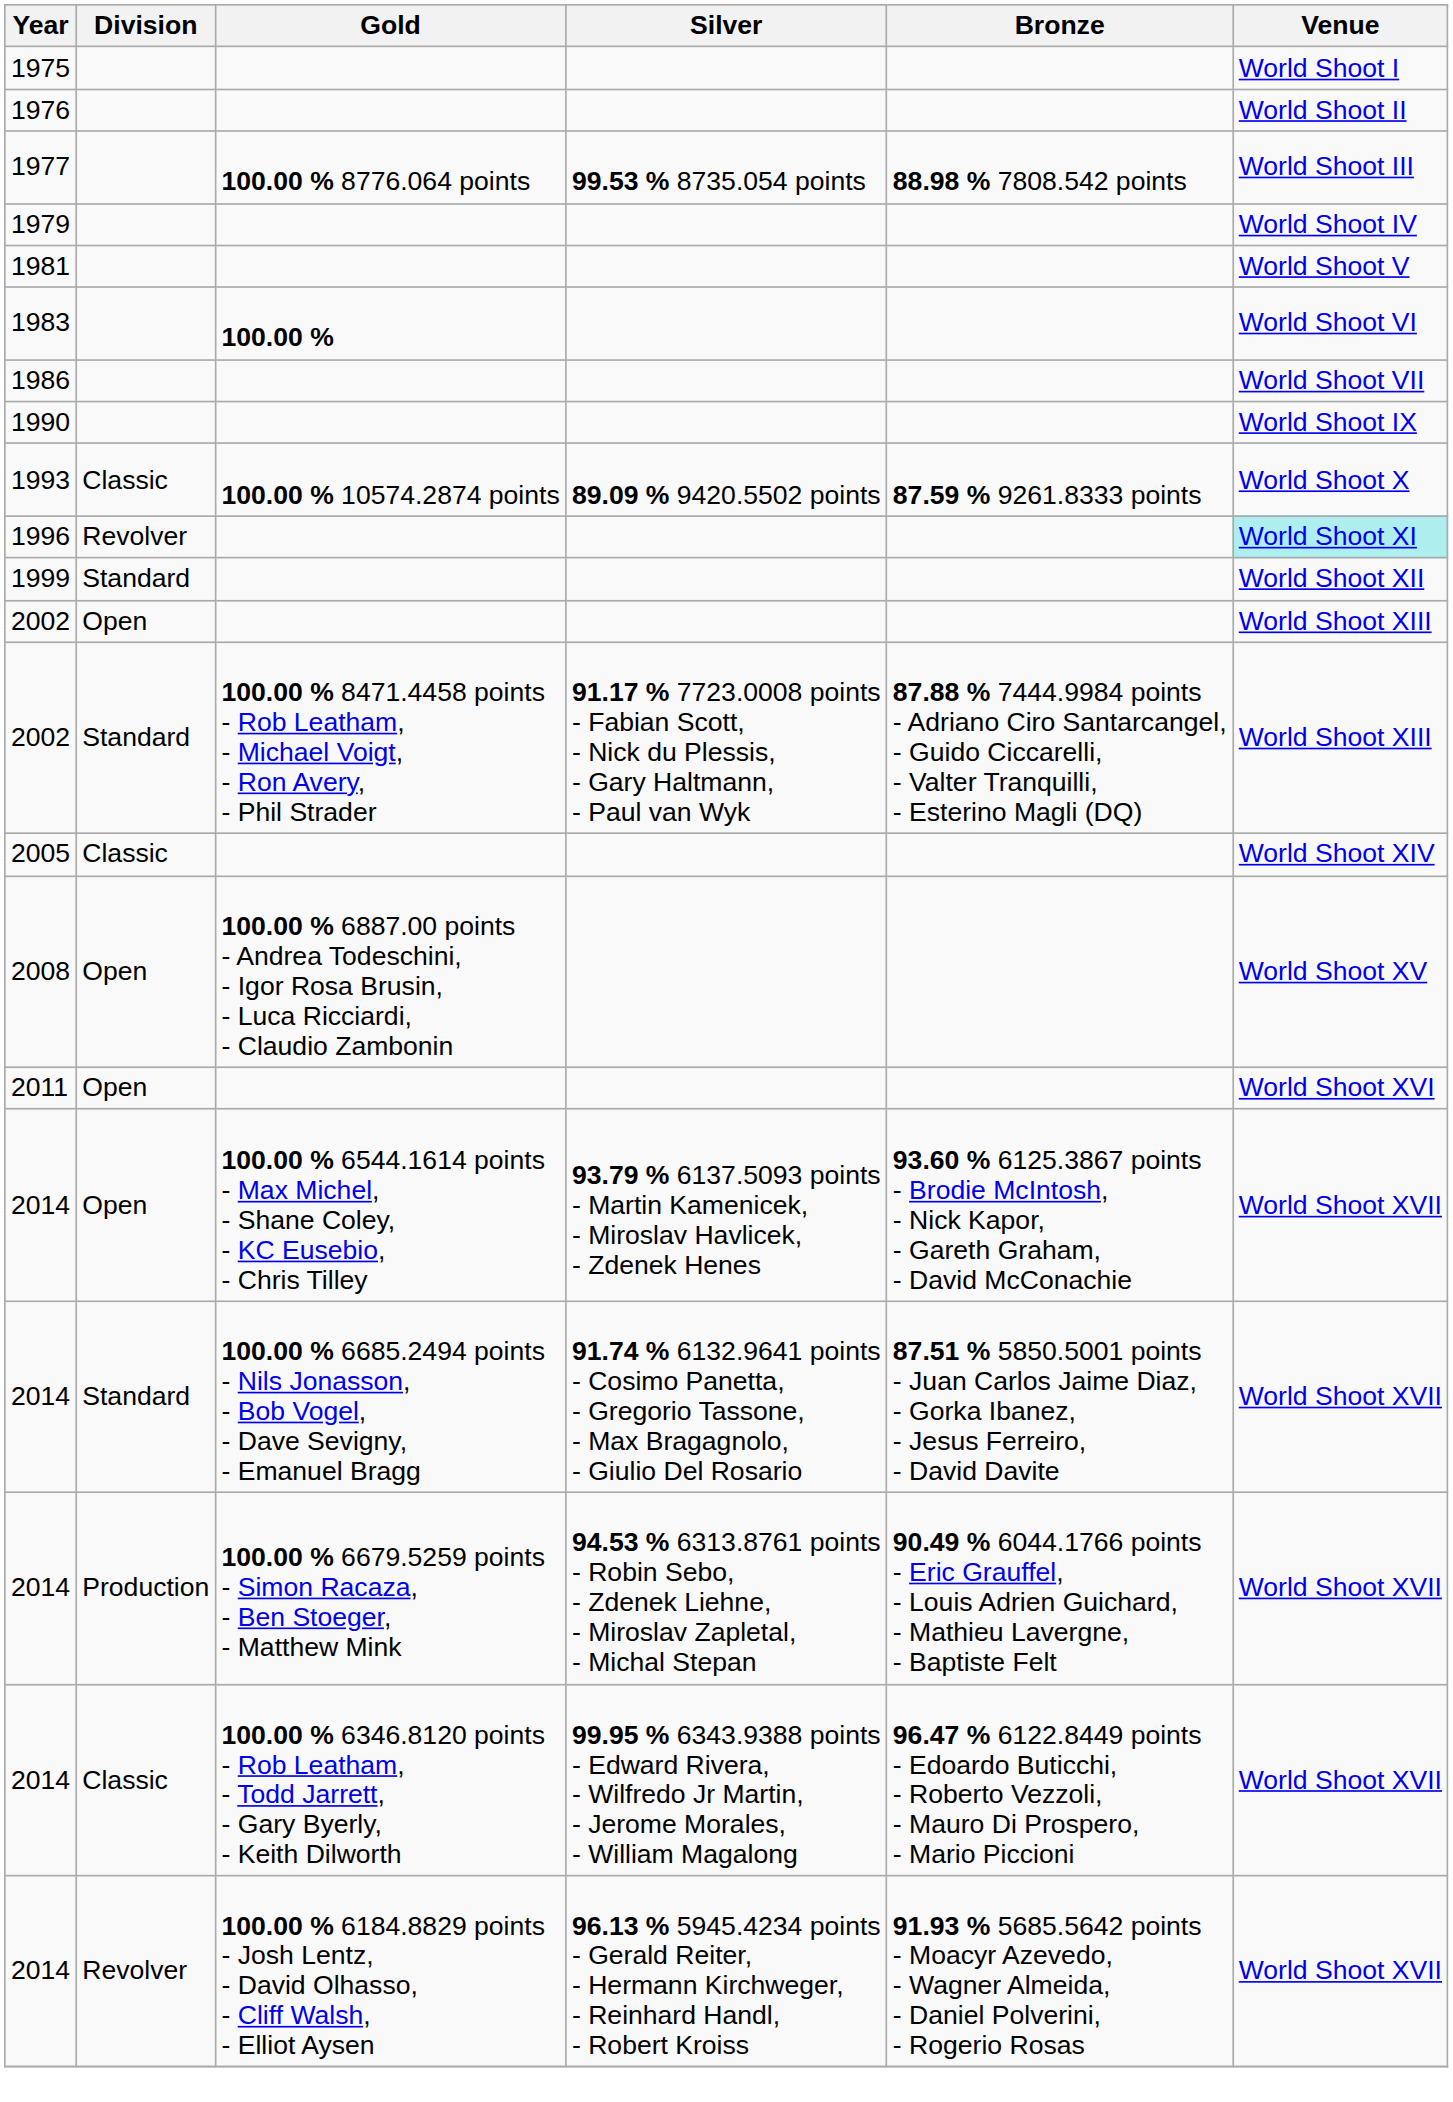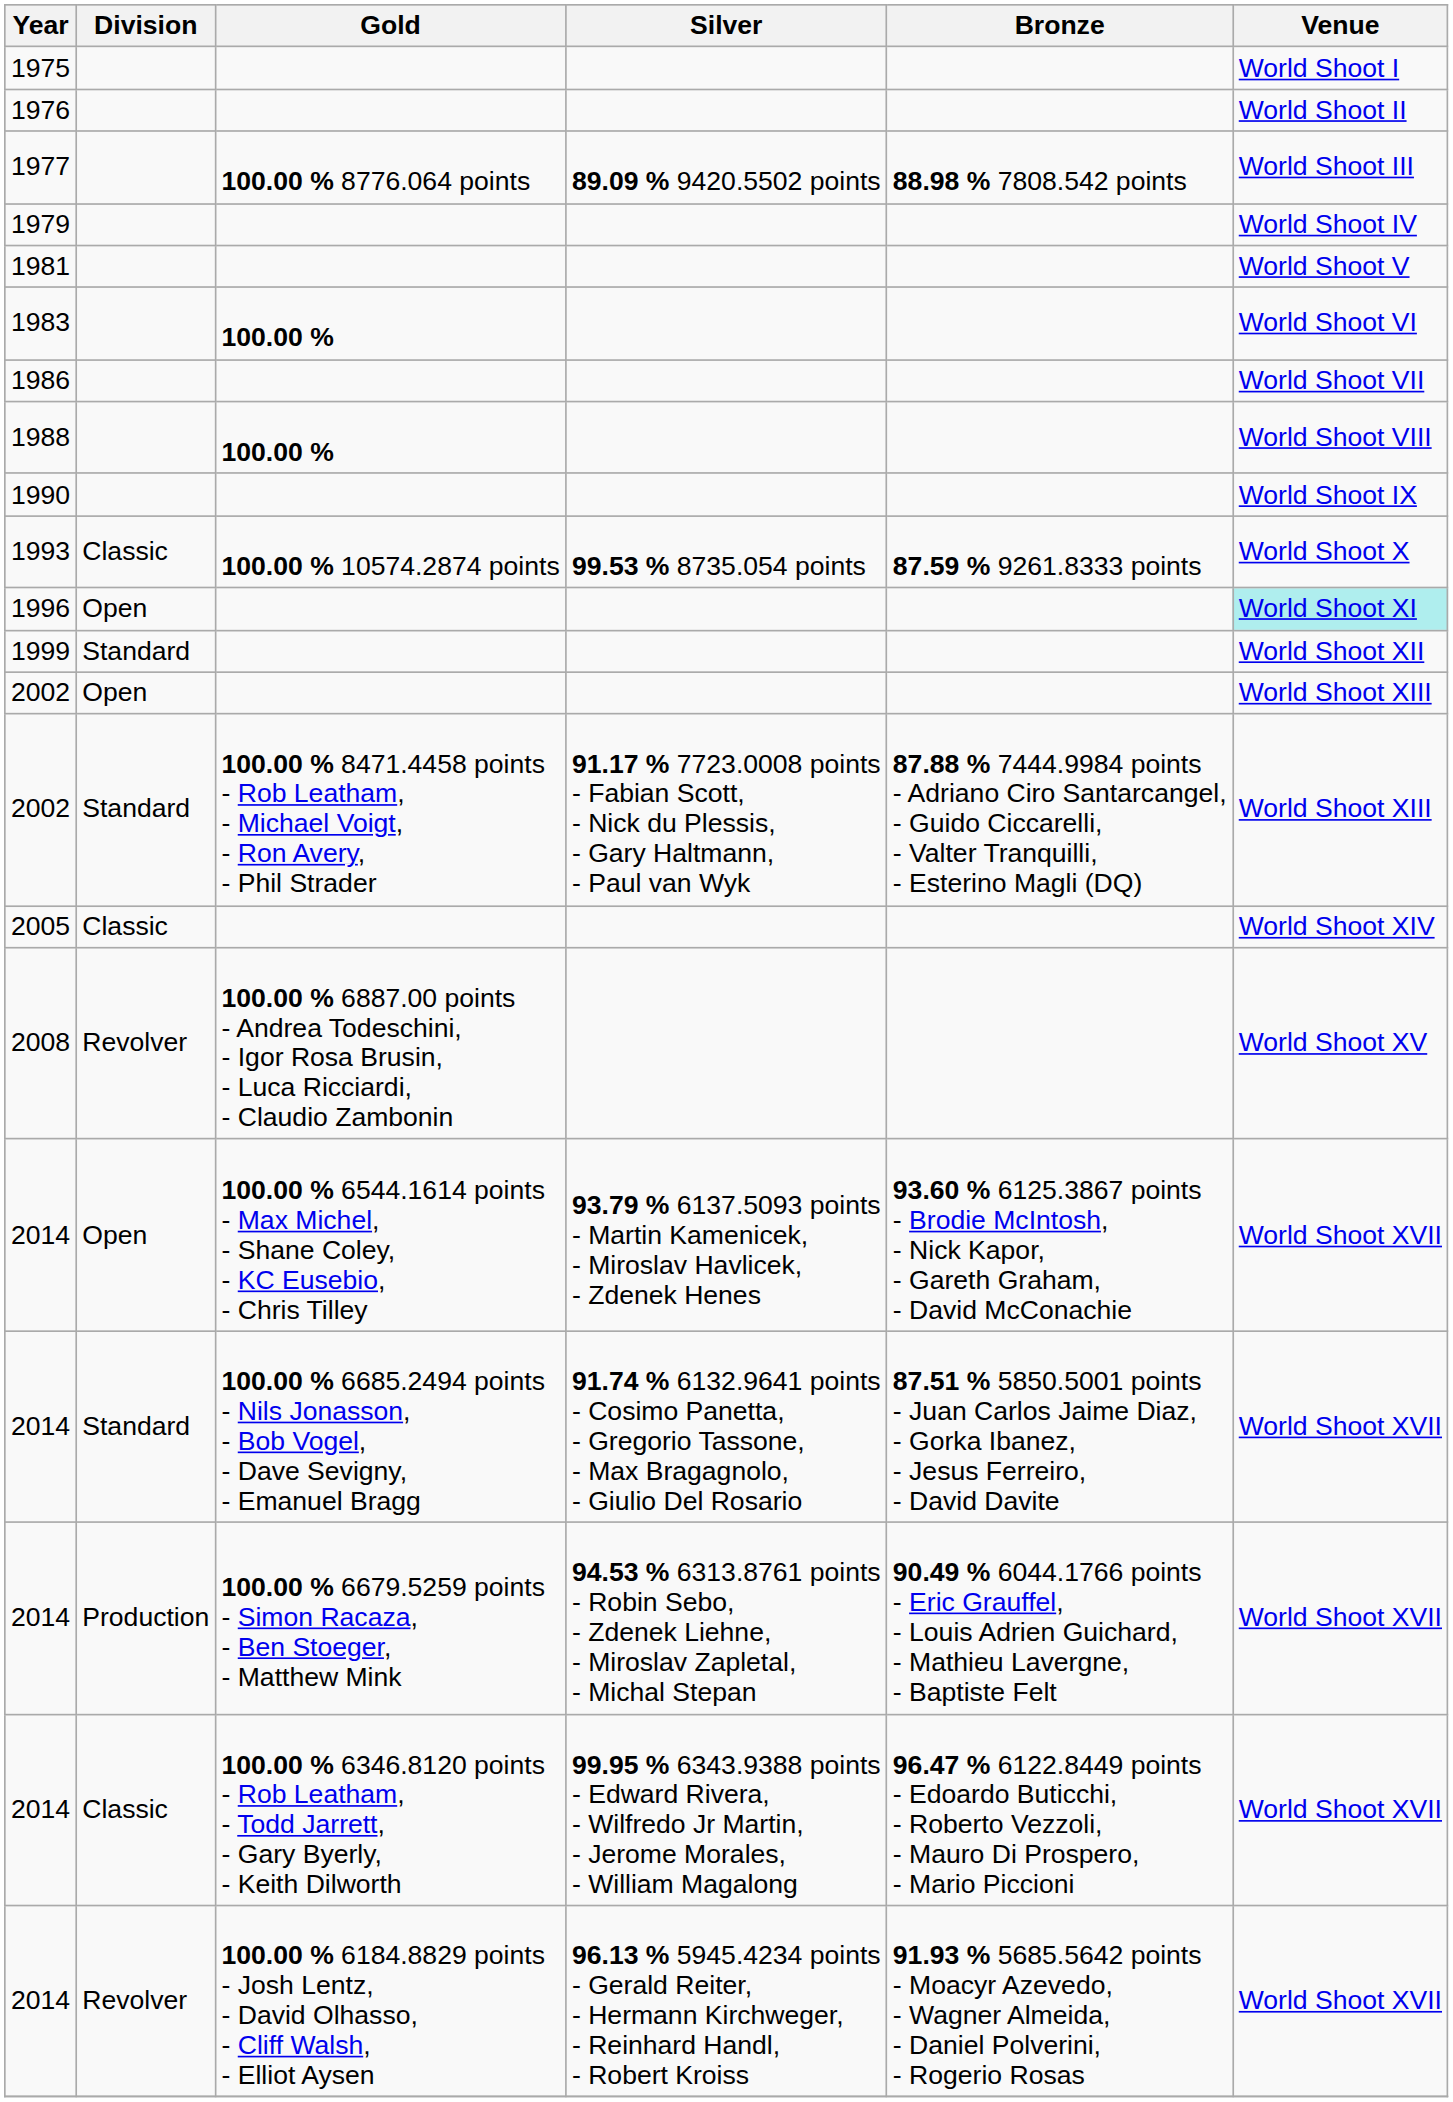 <table class="wikitable sortable" style="text-align: left;">
 <tr>
 <th>Year</th>
 <th>Division</th>
 <th> Gold</th>
 <th> Silver</th>
 <th> Bronze</th>
 <th>Venue</th>
 </tr>
 <tr>
 <td>1975</td>
 <td></td>
 <td></td>
 <td></td>
 <td></td>
 <td><a href='#'>World Shoot I</a></td>
 </tr>
 <tr>
 <td>1976</td>
 <td></td>
 <td></td>
 <td></td>
 <td></td>
 <td><a href='#'>World Shoot II</a></td>
 </tr>
 <tr>
 <td>1977</td>
 <td></td>
 <td> <br><strong>100.00 %</strong> 8776.064 points</td>
-<td> <br><strong>99.53 %</strong> 8735.054 points</td>
+<td> <br><strong>89.09 %</strong> 9420.5502 points</td>
 <td> <br><strong>88.98 %</strong> 7808.542 points</td>
 <td><a href='#'>World Shoot III</a></td>
 </tr>
 <tr>
 <td>1979</td>
 <td></td>
 <td></td>
 <td></td>
 <td></td>
 <td><a href='#'>World Shoot IV</a></td>
 </tr>
 <tr>
 <td>1981</td>
 <td></td>
 <td></td>
 <td></td>
 <td></td>
 <td><a href='#'>World Shoot V</a></td>
 </tr>
 <tr>
 <td>1983</td>
 <td></td>
 <td><br><strong>100.00 %</strong></td>
 <td></td>
 <td></td>
 <td><a href='#'>World Shoot VI</a></td>
 </tr>
 <tr>
 <td>1986</td>
 <td></td>
 <td></td>
 <td></td>
 <td></td>
 <td><a href='#'>World Shoot VII</a></td>
 </tr>
 <tr>
+<td>1988</td>
+<td></td>
+<td><br><strong>100.00 %</strong></td>
+<td></td>
+<td></td>
+<td><a href='#'>World Shoot VIII</a></td>
+</tr>
+<tr>
 <td>1990</td>
 <td></td>
 <td></td>
 <td></td>
 <td></td>
 <td><a href='#'>World Shoot IX</a></td>
 </tr>
 <tr>
 <td>1993</td>
 <td>Classic</td>
 <td> <br><strong>100.00 %</strong> 10574.2874 points</td>
-<td> <br><strong>89.09 %</strong> 9420.5502 points</td>
+<td> <br><strong>99.53 %</strong> 8735.054 points</td>
 <td> <br><strong>87.59 %</strong> 9261.8333 points</td>
 <td><a href='#'>World Shoot X</a></td>
 </tr>
 <tr>
 <td>1996</td>
-<td>Revolver</td>
+<td>Open</td>
 <td></td>
 <td></td>
 <td></td>
 <td style="background: paleturquoise;"><a href='#'>World Shoot XI</a></td>
 </tr>
 <tr>
 <td>1999</td>
 <td>Standard</td>
 <td></td>
 <td></td>
 <td></td>
 <td><a href='#'>World Shoot XII</a></td>
 </tr>
 <tr>
 <td>2002</td>
 <td>Open</td>
 <td></td>
 <td></td>
 <td></td>
 <td><a href='#'>World Shoot XIII</a></td>
 </tr>
 <tr>
 <td>2002</td>
 <td>Standard</td>
 <td> <br><strong>100.00 %</strong> 8471.4458 points <br>- <a href='#'>Rob Leatham</a>, <br>- <a href='#'>Michael Voigt</a>, <br>- <a href='#'>Ron Avery</a>, <br>- Phil Strader</td>
 <td> <br><strong>91.17 %</strong> 7723.0008 points <br>- Fabian Scott, <br>- Nick du Plessis, <br>- Gary Haltmann, <br>- Paul van Wyk</td>
 <td> <br><strong>87.88 %</strong> 7444.9984 points<br>- Adriano Ciro Santarcangel, <br>- Guido Ciccarelli, <br>- Valter Tranquilli, <br>- Esterino Magli (DQ)</td>
 <td><a href='#'>World Shoot XIII</a></td>
 </tr>
 <tr>
 <td>2005</td>
 <td>Classic</td>
 <td></td>
 <td></td>
 <td></td>
 <td><a href='#'>World Shoot XIV</a></td>
 </tr>
 <tr>
 <td>2008</td>
-<td>Open</td>
+<td>Revolver</td>
 <td><br><strong>100.00 %</strong> 6887.00 points <br>- Andrea Todeschini, <br>- Igor Rosa Brusin, <br>- Luca Ricciardi, <br>- Claudio Zambonin</td>
 <td></td>
 <td></td>
 <td><a href='#'>World Shoot XV</a></td>
-</tr>
-<tr>
-<td>2011</td>
-<td>Open</td>
-<td></td>
-<td></td>
-<td></td>
-<td><a href='#'>World Shoot XVI</a></td>
 </tr>
 <tr>
 <td>2014</td>
 <td>Open</td>
 <td> <br><strong>100.00 %</strong> 6544.1614 points <br>- <a href='#'>Max Michel</a>, <br>- Shane Coley, <br>- <a href='#'>KC Eusebio</a>, <br>- Chris Tilley</td>
 <td> <br><strong>93.79 %</strong> 6137.5093 points <br>- Martin Kamenicek, <br>- Miroslav Havlicek, <br>- Zdenek Henes</td>
 <td> <br><strong>93.60 %</strong> 6125.3867 points <br>- <a href='#'>Brodie McIntosh</a>, <br>- Nick Kapor, <br>- Gareth Graham, <br>- David McConachie</td>
 <td><a href='#'>World Shoot XVII</a></td>
 </tr>
 <tr>
 <td>2014</td>
 <td>Standard</td>
 <td> <br><strong>100.00 %</strong> 6685.2494 points <br>- <a href='#'>Nils Jonasson</a>, <br>- <a href='#'>Bob Vogel</a>, <br>- Dave Sevigny, <br>- Emanuel Bragg</td>
 <td> <br><strong>91.74 %</strong> 6132.9641 points <br>- Cosimo Panetta, <br>- Gregorio Tassone, <br>- Max Bragagnolo, <br>- Giulio Del Rosario</td>
 <td> <br><strong>87.51 %</strong> 5850.5001 points <br>- Juan Carlos Jaime Diaz, <br>- Gorka Ibanez, <br>- Jesus Ferreiro, <br>- David Davite</td>
 <td><a href='#'>World Shoot XVII</a></td>
 </tr>
 <tr>
 <td>2014</td>
 <td>Production</td>
 <td> <br><strong>100.00 %</strong> 6679.5259 points <br>- <a href='#'>Simon Racaza</a>, <br>- <a href='#'>Ben Stoeger</a>, <br>- Matthew Mink</td>
 <td> <br><strong>94.53 %</strong> 6313.8761 points <br>- Robin Sebo, <br>- Zdenek Liehne, <br>- Miroslav Zapletal, <br>- Michal Stepan</td>
 <td> <br><strong>90.49 %</strong> 6044.1766 points <br>- <a href='#'>Eric Grauffel</a>, <br>- Louis Adrien Guichard, <br>- Mathieu Lavergne, <br>- Baptiste Felt</td>
 <td><a href='#'>World Shoot XVII</a></td>
 </tr>
 <tr>
 <td>2014</td>
 <td>Classic</td>
 <td> <br><strong>100.00 %</strong> 6346.8120 points <br>- <a href='#'>Rob Leatham</a>, <br>- <a href='#'>Todd Jarrett</a>, <br>- Gary Byerly, <br>- Keith Dilworth</td>
 <td> <br><strong>99.95 %</strong> 6343.9388 points <br>- Edward Rivera, <br>- Wilfredo Jr Martin, <br>- Jerome Morales, <br>- William Magalong</td>
 <td> <br><strong>96.47 %</strong> 6122.8449 points <br>- Edoardo Buticchi, <br>- Roberto Vezzoli, <br>- Mauro Di Prospero, <br>- Mario Piccioni</td>
 <td><a href='#'>World Shoot XVII</a></td>
 </tr>
 <tr>
 <td>2014</td>
 <td>Revolver</td>
 <td> <br><strong>100.00 %</strong> 6184.8829 points <br>- Josh Lentz, <br>- David Olhasso, <br>- <a href='#'>Cliff Walsh</a>, <br>- Elliot Aysen</td>
 <td> <br><strong>96.13 %</strong> 5945.4234 points <br>- Gerald Reiter, <br>- Hermann Kirchweger, <br>- Reinhard Handl, <br>- Robert Kroiss</td>
 <td> <br><strong>91.93 %</strong> 5685.5642 points <br>- Moacyr Azevedo, <br>- Wagner Almeida, <br>- Daniel Polverini, <br>- Rogerio Rosas</td>
 <td><a href='#'>World Shoot XVII</a></td>
 </tr>
 <tr>
 </tr>
 </table>
